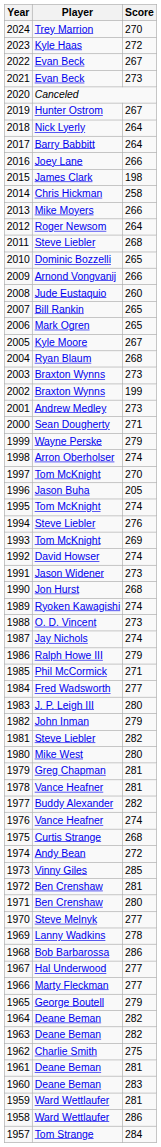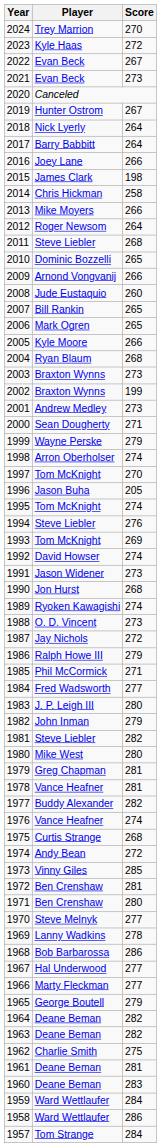 <table class="wikitable">
 <tr>
 <th>Year</th>
 <th>Player</th>
 <th>Score</th>
 </tr>
 <tr>
 <td>2024</td>
 <td><a href='#'>Trey Marrion</a></td>
 <td>270</td>
 </tr>
 <tr>
 <td>2023</td>
 <td><a href='#'>Kyle Haas</a></td>
 <td>272</td>
 </tr>
 <tr>
 <td>2022</td>
 <td><a href='#'>Evan Beck</a></td>
 <td>267</td>
 </tr>
 <tr>
 <td>2021</td>
 <td><a href='#'>Evan Beck</a></td>
 <td>273</td>
 </tr>
 <tr>
 <td>2020</td>
 <td colspan=2><em>Canceled</em></td>
 </tr>
 <tr>
 <td>2019</td>
 <td><a href='#'>Hunter Ostrom</a></td>
 <td>267</td>
 </tr>
 <tr>
 <td>2018</td>
 <td><a href='#'>Nick Lyerly</a></td>
 <td>264</td>
 </tr>
 <tr>
 <td>2017</td>
 <td><a href='#'>Barry Babbitt</a></td>
 <td>264</td>
 </tr>
 <tr>
 <td>2016</td>
 <td><a href='#'>Joey Lane</a></td>
 <td>266</td>
 </tr>
 <tr>
 <td>2015</td>
 <td><a href='#'>James Clark</a></td>
 <td>198</td>
 </tr>
 <tr>
 <td>2014</td>
 <td><a href='#'>Chris Hickman</a></td>
 <td>258</td>
 </tr>
 <tr>
 <td>2013</td>
 <td><a href='#'>Mike Moyers</a></td>
 <td>266</td>
 </tr>
 <tr>
 <td>2012</td>
 <td><a href='#'>Roger Newsom</a></td>
 <td>264</td>
 </tr>
 <tr>
 <td>2011</td>
 <td><a href='#'>Steve Liebler</a></td>
 <td>268</td>
 </tr>
 <tr>
 <td>2010</td>
 <td><a href='#'>Dominic Bozzelli</a></td>
 <td>265</td>
 </tr>
 <tr>
 <td>2009</td>
 <td><a href='#'>Arnond Vongvanij</a></td>
 <td>266</td>
 </tr>
 <tr>
 <td>2008</td>
 <td><a href='#'>Jude Eustaquio</a></td>
 <td>260</td>
 </tr>
 <tr>
 <td>2007</td>
 <td><a href='#'>Bill Rankin</a></td>
 <td>265</td>
 </tr>
 <tr>
 <td>2006</td>
 <td><a href='#'>Mark Ogren</a></td>
 <td>265</td>
 </tr>
 <tr>
 <td>2005</td>
 <td><a href='#'>Kyle Moore</a></td>
-<td>267</td>
+<td>266</td>
 </tr>
 <tr>
 <td>2004</td>
 <td><a href='#'>Ryan Blaum</a></td>
 <td>268</td>
 </tr>
 <tr>
 <td>2003</td>
 <td><a href='#'>Braxton Wynns</a></td>
 <td>273</td>
 </tr>
 <tr>
 <td>2002</td>
 <td><a href='#'>Braxton Wynns</a></td>
 <td>199</td>
 </tr>
 <tr>
 <td>2001</td>
 <td><a href='#'>Andrew Medley</a></td>
 <td>273</td>
 </tr>
 <tr>
 <td>2000</td>
 <td><a href='#'>Sean Dougherty</a></td>
 <td>271</td>
 </tr>
 <tr>
 <td>1999</td>
 <td><a href='#'>Wayne Perske</a></td>
 <td>279</td>
 </tr>
 <tr>
 <td>1998</td>
 <td><a href='#'>Arron Oberholser</a></td>
 <td>274</td>
 </tr>
 <tr>
 <td>1997</td>
 <td><a href='#'>Tom McKnight</a></td>
 <td>270</td>
 </tr>
 <tr>
 <td>1996</td>
 <td><a href='#'>Jason Buha</a></td>
 <td>205</td>
 </tr>
 <tr>
 <td>1995</td>
 <td><a href='#'>Tom McKnight</a></td>
 <td>274</td>
 </tr>
 <tr>
 <td>1994</td>
 <td><a href='#'>Steve Liebler</a></td>
 <td>276</td>
 </tr>
 <tr>
 <td>1993</td>
 <td><a href='#'>Tom McKnight</a></td>
 <td>269</td>
 </tr>
 <tr>
 <td>1992</td>
 <td><a href='#'>David Howser</a></td>
 <td>274</td>
 </tr>
 <tr>
 <td>1991</td>
 <td><a href='#'>Jason Widener</a></td>
 <td>273</td>
 </tr>
 <tr>
 <td>1990</td>
 <td><a href='#'>Jon Hurst</a></td>
 <td>268</td>
 </tr>
 <tr>
 <td>1989</td>
 <td><a href='#'>Ryoken Kawagishi</a></td>
 <td>274</td>
 </tr>
 <tr>
 <td>1988</td>
 <td><a href='#'>O. D. Vincent</a></td>
 <td>273</td>
 </tr>
 <tr>
 <td>1987</td>
 <td><a href='#'>Jay Nichols</a></td>
-<td>274</td>
+<td>272</td>
 </tr>
 <tr>
 <td>1986</td>
 <td><a href='#'>Ralph Howe III</a></td>
 <td>279</td>
 </tr>
 <tr>
 <td>1985</td>
 <td><a href='#'>Phil McCormick</a></td>
 <td>271</td>
 </tr>
 <tr>
 <td>1984</td>
 <td><a href='#'>Fred Wadsworth</a></td>
 <td>277</td>
 </tr>
 <tr>
 <td>1983</td>
 <td><a href='#'>J. P. Leigh III</a></td>
 <td>280</td>
 </tr>
 <tr>
 <td>1982</td>
 <td><a href='#'>John Inman</a></td>
 <td>279</td>
 </tr>
 <tr>
 <td>1981</td>
 <td><a href='#'>Steve Liebler</a></td>
 <td>282</td>
 </tr>
 <tr>
 <td>1980</td>
 <td><a href='#'>Mike West</a></td>
 <td>280</td>
 </tr>
 <tr>
 <td>1979</td>
 <td><a href='#'>Greg Chapman</a></td>
 <td>281</td>
 </tr>
 <tr>
 <td>1978</td>
 <td><a href='#'>Vance Heafner</a></td>
 <td>281</td>
 </tr>
 <tr>
 <td>1977</td>
 <td><a href='#'>Buddy Alexander</a></td>
 <td>282</td>
 </tr>
 <tr>
 <td>1976</td>
 <td><a href='#'>Vance Heafner</a></td>
 <td>274</td>
 </tr>
 <tr>
 <td>1975</td>
 <td><a href='#'>Curtis Strange</a></td>
 <td>268</td>
 </tr>
 <tr>
 <td>1974</td>
 <td><a href='#'>Andy Bean</a></td>
 <td>272</td>
 </tr>
 <tr>
 <td>1973</td>
 <td><a href='#'>Vinny Giles</a></td>
 <td>285</td>
 </tr>
 <tr>
 <td>1972</td>
 <td><a href='#'>Ben Crenshaw</a></td>
 <td>281</td>
 </tr>
 <tr>
 <td>1971</td>
 <td><a href='#'>Ben Crenshaw</a></td>
 <td>280</td>
 </tr>
 <tr>
 <td>1970</td>
 <td><a href='#'>Steve Melnyk</a></td>
 <td>277</td>
 </tr>
 <tr>
 <td>1969</td>
 <td><a href='#'>Lanny Wadkins</a></td>
 <td>278</td>
 </tr>
 <tr>
 <td>1968</td>
 <td><a href='#'>Bob Barbarossa</a></td>
 <td>286</td>
 </tr>
 <tr>
 <td>1967</td>
 <td><a href='#'>Hal Underwood</a></td>
 <td>277</td>
 </tr>
 <tr>
 <td>1966</td>
 <td><a href='#'>Marty Fleckman</a></td>
 <td>277</td>
 </tr>
 <tr>
 <td>1965</td>
 <td><a href='#'>George Boutell</a></td>
 <td>279</td>
 </tr>
 <tr>
 <td>1964</td>
 <td><a href='#'>Deane Beman</a></td>
 <td>282</td>
 </tr>
 <tr>
 <td>1963</td>
 <td><a href='#'>Deane Beman</a></td>
 <td>282</td>
 </tr>
 <tr>
 <td>1962</td>
 <td><a href='#'>Charlie Smith</a></td>
 <td>275</td>
 </tr>
 <tr>
 <td>1961</td>
 <td><a href='#'>Deane Beman</a></td>
 <td>281</td>
 </tr>
 <tr>
 <td>1960</td>
 <td><a href='#'>Deane Beman</a></td>
 <td>283</td>
 </tr>
 <tr>
 <td>1959</td>
 <td><a href='#'>Ward Wettlaufer</a></td>
-<td>281</td>
+<td>284</td>
 </tr>
 <tr>
 <td>1958</td>
 <td><a href='#'>Ward Wettlaufer</a></td>
 <td>286</td>
 </tr>
 <tr>
 <td>1957</td>
 <td><a href='#'>Tom Strange</a></td>
 <td>284</td>
 </tr>
 </table>
